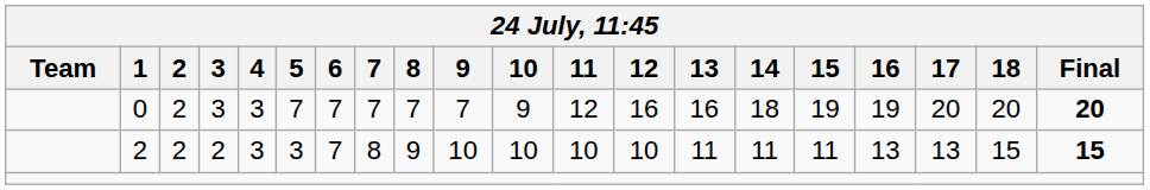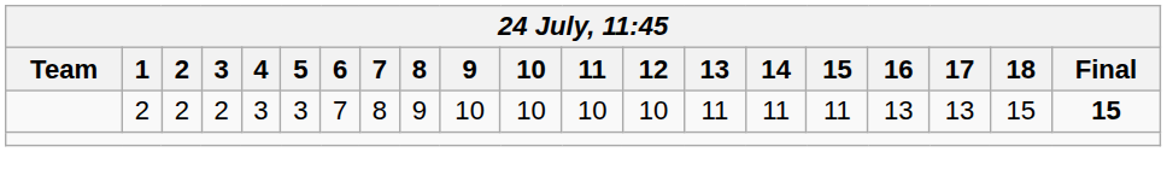 <table class=wikitable style="text-align:center; width: 55%">
 <tr>
 <th colspan=20><em>24 July, 11:45</em></th>
 </tr>
 <tr>
 <th>Team</th>
 <th>1</th>
 <th>2</th>
 <th>3</th>
 <th>4</th>
 <th>5</th>
 <th>6</th>
 <th>7</th>
 <th>8</th>
 <th>9</th>
 <th>10</th>
 <th>11</th>
 <th>12</th>
 <th>13</th>
 <th>14</th>
 <th>15</th>
 <th>16</th>
 <th>17</th>
 <th>18</th>
 <th>Final</th>
 </tr>
 <tr>
-<td align=left><strong></strong></td>
-<td>0</td>
-<td>2</td>
-<td>3</td>
-<td>3</td>
-<td>7</td>
-<td>7</td>
-<td>7</td>
-<td>7</td>
-<td>7</td>
-<td>9</td>
-<td>12</td>
-<td>16</td>
-<td>16</td>
-<td>18</td>
-<td>19</td>
-<td>19</td>
-<td>20</td>
-<td>20</td>
-<td><strong>20</strong></td>
-</tr>
-<tr>
 <td align=left></td>
 <td>2</td>
 <td>2</td>
 <td>2</td>
 <td>3</td>
 <td>3</td>
 <td>7</td>
 <td>8</td>
 <td>9</td>
 <td>10</td>
 <td>10</td>
 <td>10</td>
 <td>10</td>
 <td>11</td>
 <td>11</td>
 <td>11</td>
 <td>13</td>
 <td>13</td>
 <td>15</td>
 <td><strong>15</strong></td>
 </tr>
 <tr>
 <td colspan=20></td>
 </tr>
 </table>
